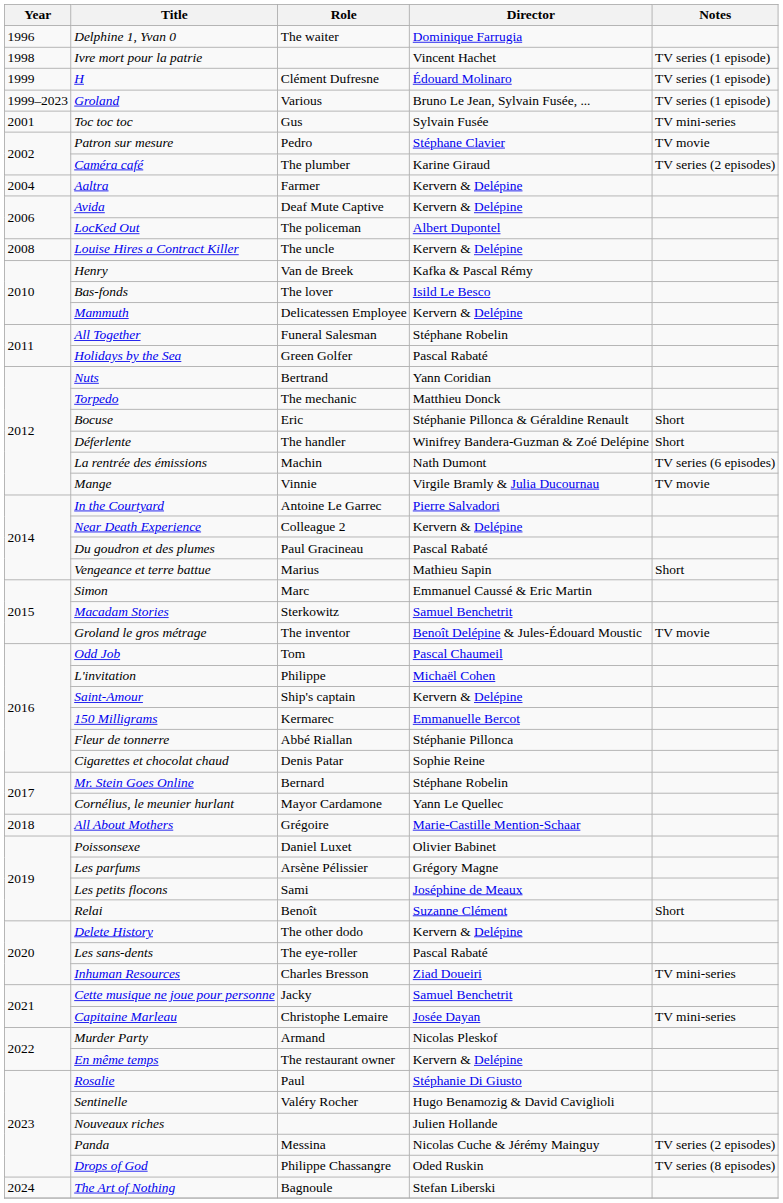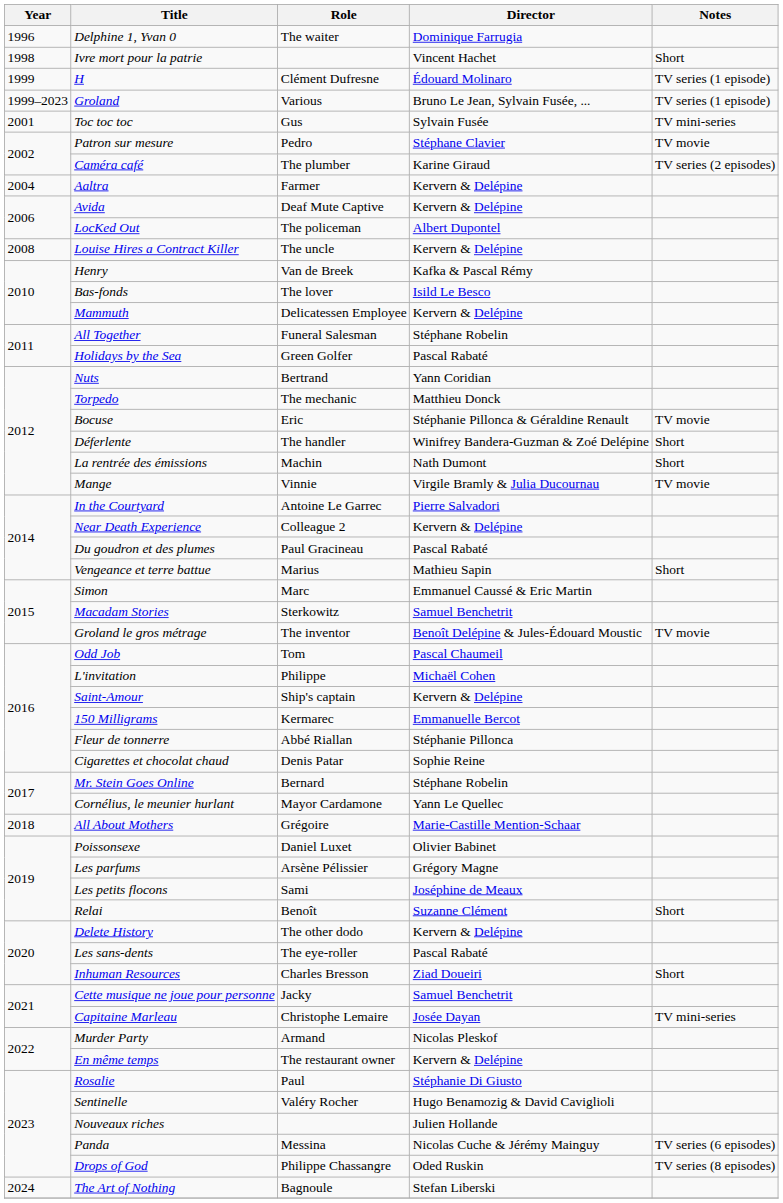 <table class="wikitable sortable">
 <tr>
 <th>Year</th>
 <th>Title</th>
 <th>Role</th>
 <th>Director</th>
 <th class="unsortable">Notes</th>
 </tr>
 <tr>
 <td>1996</td>
 <td><em>Delphine 1, Yvan 0</em></td>
 <td>The waiter</td>
 <td><a href='#'>Dominique Farrugia</a></td>
 <td></td>
 </tr>
 <tr>
 <td>1998</td>
 <td><em>Ivre mort pour la patrie</em></td>
 <td></td>
 <td>Vincent Hachet</td>
-<td>TV series (1 episode)</td>
+<td>Short</td>
 </tr>
 <tr>
 <td>1999</td>
 <td><em><a href='#'>H</a></em></td>
 <td>Clément Dufresne</td>
 <td><a href='#'>Édouard Molinaro</a></td>
 <td>TV series (1 episode)</td>
 </tr>
 <tr>
 <td>1999–2023</td>
 <td><em><a href='#'>Groland</a></em></td>
 <td>Various</td>
 <td>Bruno Le Jean, Sylvain Fusée, ...</td>
 <td>TV series (1 episode)</td>
 </tr>
 <tr>
 <td>2001</td>
 <td><em>Toc toc toc</em></td>
 <td>Gus</td>
 <td>Sylvain Fusée</td>
 <td>TV mini-series</td>
 </tr>
 <tr>
 <td rowspan=2>2002</td>
 <td><em>Patron sur mesure</em></td>
 <td>Pedro</td>
 <td><a href='#'>Stéphane Clavier</a></td>
 <td>TV movie</td>
 </tr>
 <tr>
 <td><em><a href='#'>Caméra café</a></em></td>
 <td>The plumber</td>
 <td>Karine Giraud</td>
 <td>TV series (2 episodes)</td>
 </tr>
 <tr>
 <td>2004</td>
 <td><em><a href='#'>Aaltra</a></em></td>
 <td>Farmer</td>
 <td>Kervern & <a href='#'>Delépine</a></td>
 <td></td>
 </tr>
 <tr>
 <td rowspan=2>2006</td>
 <td><em><a href='#'>Avida</a></em></td>
 <td>Deaf Mute Captive</td>
 <td>Kervern & <a href='#'>Delépine</a></td>
 <td></td>
 </tr>
 <tr>
 <td><em><a href='#'>LocKed Out</a></em></td>
 <td>The policeman</td>
 <td><a href='#'>Albert Dupontel</a></td>
 <td></td>
 </tr>
 <tr>
 <td>2008</td>
 <td><em><a href='#'>Louise Hires a Contract Killer</a></em></td>
 <td>The uncle</td>
 <td>Kervern & <a href='#'>Delépine</a></td>
 <td></td>
 </tr>
 <tr>
 <td rowspan=3>2010</td>
 <td><em>Henry</em></td>
 <td>Van de Breek</td>
 <td>Kafka & Pascal Rémy</td>
 <td></td>
 </tr>
 <tr>
 <td><em>Bas-fonds</em></td>
 <td>The lover</td>
 <td><a href='#'>Isild Le Besco</a></td>
 <td></td>
 </tr>
 <tr>
 <td><em><a href='#'>Mammuth</a></em></td>
 <td>Delicatessen Employee</td>
 <td>Kervern & <a href='#'>Delépine</a></td>
 <td></td>
 </tr>
 <tr>
 <td rowspan=2>2011</td>
 <td><em><a href='#'>All Together</a></em></td>
 <td>Funeral Salesman</td>
 <td>Stéphane Robelin</td>
 <td></td>
 </tr>
 <tr>
 <td><em><a href='#'>Holidays by the Sea</a></em></td>
 <td>Green Golfer</td>
 <td>Pascal Rabaté</td>
 <td></td>
 </tr>
 <tr>
 <td rowspan=6>2012</td>
 <td><em><a href='#'>Nuts</a></em></td>
 <td>Bertrand</td>
 <td>Yann Coridian</td>
 <td></td>
 </tr>
 <tr>
 <td><em><a href='#'>Torpedo</a></em></td>
 <td>The mechanic</td>
 <td>Matthieu Donck</td>
 <td></td>
 </tr>
 <tr>
 <td><em>Bocuse</em></td>
 <td>Eric</td>
 <td>Stéphanie Pillonca & Géraldine Renault</td>
-<td>Short</td>
+<td>TV movie</td>
 </tr>
 <tr>
 <td><em>Déferlente</em></td>
 <td>The handler</td>
 <td>Winifrey Bandera-Guzman & Zoé Delépine</td>
 <td>Short</td>
 </tr>
 <tr>
 <td><em>La rentrée des émissions</em></td>
 <td>Machin</td>
 <td>Nath Dumont</td>
-<td>TV series (6 episodes)</td>
+<td>Short</td>
 </tr>
 <tr>
 <td><em>Mange</em></td>
 <td>Vinnie</td>
 <td>Virgile Bramly & <a href='#'>Julia Ducournau</a></td>
 <td>TV movie</td>
 </tr>
 <tr>
 <td rowspan=4>2014</td>
 <td><em><a href='#'>In the Courtyard</a></em></td>
 <td>Antoine Le Garrec</td>
 <td><a href='#'>Pierre Salvadori</a></td>
 <td></td>
 </tr>
 <tr>
 <td><em><a href='#'>Near Death Experience</a></em></td>
 <td>Colleague 2</td>
 <td>Kervern & <a href='#'>Delépine</a></td>
 <td></td>
 </tr>
 <tr>
 <td><em>Du goudron et des plumes</em></td>
 <td>Paul Gracineau</td>
 <td>Pascal Rabaté</td>
 <td></td>
 </tr>
 <tr>
 <td><em>Vengeance et terre battue</em></td>
 <td>Marius</td>
 <td>Mathieu Sapin</td>
 <td>Short</td>
 </tr>
 <tr>
 <td rowspan=3>2015</td>
 <td><em>Simon</em></td>
 <td>Marc</td>
 <td>Emmanuel Caussé & Eric Martin</td>
 <td></td>
 </tr>
 <tr>
 <td><em><a href='#'>Macadam Stories</a></em></td>
 <td>Sterkowitz</td>
 <td><a href='#'>Samuel Benchetrit</a></td>
 <td></td>
 </tr>
 <tr>
 <td><em>Groland le gros métrage</em></td>
 <td>The inventor</td>
 <td><a href='#'>Benoît Delépine</a> & Jules-Édouard Moustic</td>
 <td>TV movie</td>
 </tr>
 <tr>
 <td rowspan=6>2016</td>
 <td><em><a href='#'>Odd Job</a></em></td>
 <td>Tom</td>
 <td><a href='#'>Pascal Chaumeil</a></td>
 <td></td>
 </tr>
 <tr>
 <td><em>L'invitation</em></td>
 <td>Philippe</td>
 <td><a href='#'>Michaël Cohen</a></td>
 <td></td>
 </tr>
 <tr>
 <td><em><a href='#'>Saint-Amour</a></em></td>
 <td>Ship's captain</td>
 <td>Kervern & <a href='#'>Delépine</a></td>
 <td></td>
 </tr>
 <tr>
 <td><em><a href='#'>150 Milligrams</a></em></td>
 <td>Kermarec</td>
 <td><a href='#'>Emmanuelle Bercot</a></td>
 <td></td>
 </tr>
 <tr>
 <td><em>Fleur de tonnerre</em></td>
 <td>Abbé Riallan</td>
 <td>Stéphanie Pillonca</td>
 <td></td>
 </tr>
 <tr>
 <td><em>Cigarettes et chocolat chaud</em></td>
 <td>Denis Patar</td>
 <td>Sophie Reine</td>
 <td></td>
 </tr>
 <tr>
 <td rowspan=2>2017</td>
 <td><em><a href='#'>Mr. Stein Goes Online</a></em></td>
 <td>Bernard</td>
 <td>Stéphane Robelin</td>
 <td></td>
 </tr>
 <tr>
 <td><em>Cornélius, le meunier hurlant</em></td>
 <td>Mayor Cardamone</td>
 <td>Yann Le Quellec</td>
 <td></td>
 </tr>
 <tr>
 <td>2018</td>
 <td><em><a href='#'>All About Mothers</a></em></td>
 <td>Grégoire</td>
 <td><a href='#'>Marie-Castille Mention-Schaar</a></td>
 <td></td>
 </tr>
 <tr>
 <td rowspan=4>2019</td>
 <td><em>Poissonsexe</em></td>
 <td>Daniel Luxet</td>
 <td>Olivier Babinet</td>
 <td></td>
 </tr>
 <tr>
 <td><em>Les parfums</em></td>
 <td>Arsène Pélissier</td>
 <td>Grégory Magne</td>
 <td></td>
 </tr>
 <tr>
 <td><em>Les petits flocons</em></td>
 <td>Sami</td>
 <td><a href='#'>Joséphine de Meaux</a></td>
 <td></td>
 </tr>
 <tr>
 <td><em>Relai</em></td>
 <td>Benoît</td>
 <td><a href='#'>Suzanne Clément</a></td>
 <td>Short</td>
 </tr>
 <tr>
 <td rowspan=3>2020</td>
 <td><em><a href='#'>Delete History</a></em></td>
 <td>The other dodo</td>
 <td>Kervern & <a href='#'>Delépine</a></td>
 <td></td>
 </tr>
 <tr>
 <td><em>Les sans-dents</em></td>
 <td>The eye-roller</td>
 <td>Pascal Rabaté</td>
 <td></td>
 </tr>
 <tr>
 <td><em><a href='#'>Inhuman Resources</a></em></td>
 <td>Charles Bresson</td>
 <td><a href='#'>Ziad Doueiri</a></td>
-<td>TV mini-series</td>
+<td>Short</td>
 </tr>
 <tr>
 <td rowspan=2>2021</td>
 <td><em><a href='#'>Cette musique ne joue pour personne</a></em></td>
 <td>Jacky</td>
 <td><a href='#'>Samuel Benchetrit</a></td>
 <td></td>
 </tr>
 <tr>
 <td><em><a href='#'>Capitaine Marleau</a></em></td>
 <td>Christophe Lemaire</td>
 <td><a href='#'>Josée Dayan</a></td>
 <td>TV mini-series</td>
 </tr>
 <tr>
 <td rowspan=2>2022</td>
 <td><em>Murder Party</em></td>
 <td>Armand</td>
 <td>Nicolas Pleskof</td>
 <td></td>
 </tr>
 <tr>
 <td><em><a href='#'>En même temps</a></em></td>
 <td>The restaurant owner</td>
 <td>Kervern & <a href='#'>Delépine</a></td>
 <td></td>
 </tr>
 <tr>
 <td rowspan=5>2023</td>
 <td><em><a href='#'>Rosalie</a></em></td>
 <td>Paul</td>
 <td><a href='#'>Stéphanie Di Giusto</a></td>
 <td></td>
 </tr>
 <tr>
 <td><em>Sentinelle</em></td>
 <td>Valéry Rocher</td>
 <td>Hugo Benamozig & David Caviglioli</td>
 <td></td>
 </tr>
 <tr>
 <td><em>Nouveaux riches</em></td>
 <td></td>
 <td>Julien Hollande</td>
 <td></td>
 </tr>
 <tr>
 <td><em>Panda</em></td>
 <td>Messina</td>
 <td>Nicolas Cuche & Jérémy Mainguy</td>
-<td>TV series (2 episodes)</td>
+<td>TV series (6 episodes)</td>
 </tr>
 <tr>
 <td><em><a href='#'>Drops of God</a></em></td>
 <td>Philippe Chassangre</td>
 <td>Oded Ruskin</td>
 <td>TV series (8 episodes)</td>
 </tr>
 <tr>
 <td rowspan=1>2024</td>
 <td><em><a href='#'>The Art of Nothing</a></em></td>
 <td>Bagnoule</td>
 <td>Stefan Liberski</td>
 <td></td>
 </tr>
 <tr>
 </tr>
 </table>
